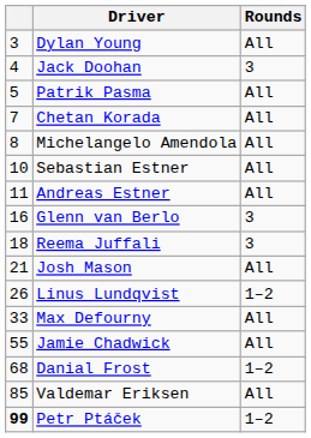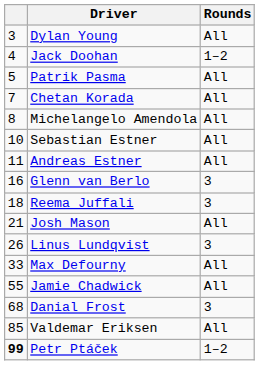 <table class="wikitable" style="font-size: 85%">
 <tr>
 <th></th>
 <th>Driver</th>
 <th>Rounds</th>
 </tr>
 <tr>
 <td>3</td>
 <td> <a href='#'>Dylan Young</a></td>
 <td>All</td>
 </tr>
 <tr>
 <td>4</td>
 <td> <a href='#'>Jack Doohan</a></td>
-<td>3</td>
+<td>1–2</td>
 </tr>
 <tr>
 <td>5</td>
 <td> <a href='#'>Patrik Pasma</a></td>
 <td>All</td>
 </tr>
 <tr>
 <td>7</td>
 <td> <a href='#'>Chetan Korada</a></td>
 <td>All</td>
 </tr>
 <tr>
 <td>8</td>
 <td> Michelangelo Amendola</td>
 <td>All</td>
 </tr>
 <tr>
 <td>10</td>
 <td> Sebastian Estner</td>
 <td>All</td>
 </tr>
 <tr>
 <td>11</td>
 <td> <a href='#'>Andreas Estner</a></td>
 <td>All</td>
 </tr>
 <tr>
 <td>16</td>
 <td> <a href='#'>Glenn van Berlo</a></td>
 <td>3</td>
 </tr>
 <tr>
 <td>18</td>
 <td> <a href='#'>Reema Juffali</a></td>
 <td>3</td>
 </tr>
 <tr>
 <td>21</td>
 <td> <a href='#'>Josh Mason</a></td>
 <td>All</td>
 </tr>
 <tr>
 <td>26</td>
 <td> <a href='#'>Linus Lundqvist</a></td>
-<td>1–2</td>
+<td>3</td>
 </tr>
 <tr>
 <td>33</td>
 <td> <a href='#'>Max Defourny</a></td>
 <td>All</td>
 </tr>
 <tr>
 <td>55</td>
 <td> <a href='#'>Jamie Chadwick</a></td>
 <td>All</td>
 </tr>
 <tr>
 <td>68</td>
 <td> <a href='#'>Danial Frost</a></td>
-<td>1–2</td>
+<td>3</td>
 </tr>
 <tr>
 <td>85</td>
 <td> Valdemar Eriksen</td>
 <td>All</td>
 </tr>
 <tr>
 <td><strong>99</strong></td>
 <td> <a href='#'>Petr Ptáček</a></td>
 <td>1–2</td>
 </tr>
 </table>
